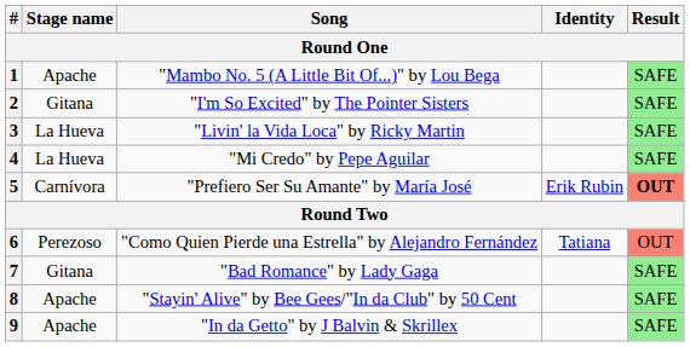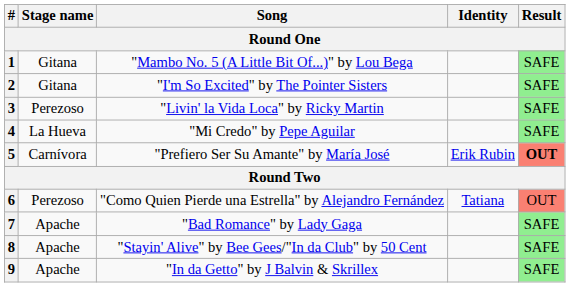 <table class="wikitable plainrowheaders" style="text-align: center;">
 <tr>
 <th>#</th>
 <th>Stage name</th>
 <th>Song</th>
 <th>Identity</th>
 <th>Result</th>
 </tr>
 <tr>
 <th colspan="5">Round One</th>
 </tr>
 <tr>
 <th>1</th>
-<td>Apache</td>
+<td>Gitana</td>
 <td>"<a href='#'>Mambo No. 5 (A Little Bit Of...)</a>" by <a href='#'>Lou Bega</a></td>
 <td></td>
 <td bgcolor=lightgreen>SAFE</td>
 </tr>
 <tr>
 <th>2</th>
 <td>Gitana</td>
 <td>"<a href='#'>I'm So Excited</a>" by <a href='#'>The Pointer Sisters</a></td>
 <td></td>
 <td bgcolor=lightgreen>SAFE</td>
 </tr>
 <tr>
 <th>3</th>
-<td>La Hueva</td>
+<td>Perezoso</td>
 <td>"<a href='#'>Livin' la Vida Loca</a>" by <a href='#'>Ricky Martin</a></td>
 <td></td>
 <td bgcolor=lightgreen>SAFE</td>
 </tr>
 <tr>
 <th>4</th>
 <td>La Hueva</td>
 <td>"Mi Credo" by <a href='#'>Pepe Aguilar</a></td>
 <td></td>
 <td bgcolor=lightgreen>SAFE</td>
 </tr>
 <tr>
 <th>5</th>
 <td>Carnívora</td>
 <td>"Prefiero Ser Su Amante" by <a href='#'>María José</a></td>
 <td><a href='#'>Erik Rubin</a></td>
 <td bgcolor=salmon><strong>OUT</strong></td>
 </tr>
 <tr>
 <th colspan="5">Round Two</th>
 </tr>
 <tr>
 <th>6</th>
 <td>Perezoso</td>
 <td>"Como Quien Pierde una Estrella" by <a href='#'>Alejandro Fernández</a></td>
 <td><a href='#'>Tatiana</a></td>
 <td bgcolor=salmon>OUT</td>
 </tr>
 <tr>
 <th>7</th>
-<td>Gitana</td>
+<td>Apache</td>
 <td>"<a href='#'>Bad Romance</a>" by <a href='#'>Lady Gaga</a></td>
 <td></td>
 <td bgcolor=lightgreen>SAFE</td>
 </tr>
 <tr>
 <th>8</th>
 <td>Apache</td>
 <td>"<a href='#'>Stayin' Alive</a>" by <a href='#'>Bee Gees</a>/"<a href='#'>In da Club</a>" by <a href='#'>50 Cent</a></td>
 <td></td>
 <td bgcolor=lightgreen>SAFE</td>
 </tr>
 <tr>
 <th>9</th>
 <td>Apache</td>
 <td>"<a href='#'>In da Getto</a>" by <a href='#'>J Balvin</a> & <a href='#'>Skrillex</a></td>
 <td></td>
 <td bgcolor=lightgreen>SAFE</td>
 </tr>
 </table>
